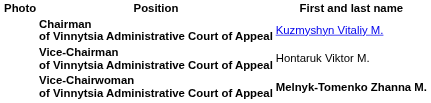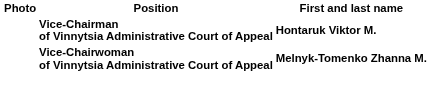 <table align="center" class="standard">
 <tr>
 <th>Photo</th>
 <th>Position</th>
 <th>First and last name</th>
 </tr>
 <tr ---->
 <td></td>
-<td><strong>Chairman</strong><br><strong>of Vinnytsia Administrative Court of Appeal</strong></td>
-<td><a href='#'>Kuzmyshyn Vitaliy M.</a></td>
-</tr>
-<tr ---->
-<td></td>
 <td><strong>Vice-Chairman</strong><br><strong>of Vinnytsia Administrative Court of Appeal</strong></td>
-<td>Hontaruk Viktor M.</td>
+<td><strong>Hontaruk Viktor M.</strong></td>
 </tr>
 <tr ---->
 <td></td>
 <td><strong>Vice-Chairwoman</strong><br><strong>of Vinnytsia Administrative Court of Appeal</strong></td>
 <td><strong>Melnyk-Tomenko Zhanna M.</strong></td>
 </tr>
 </table>
